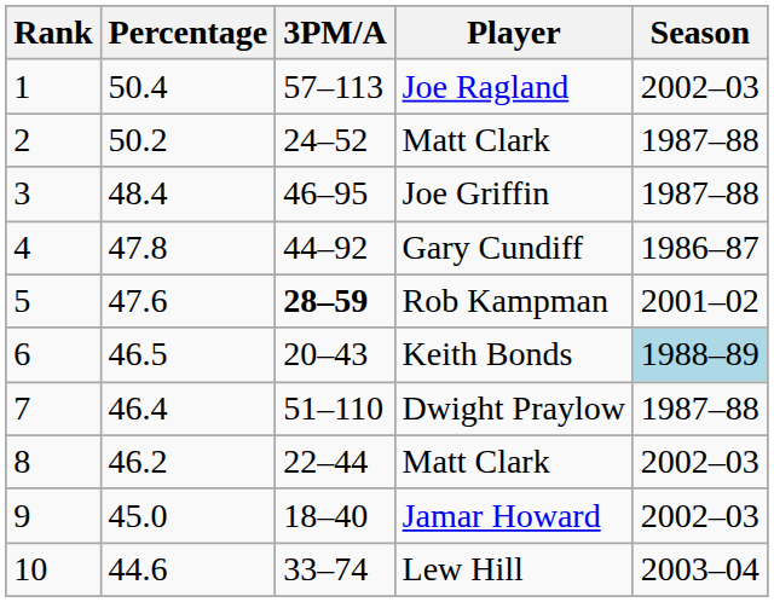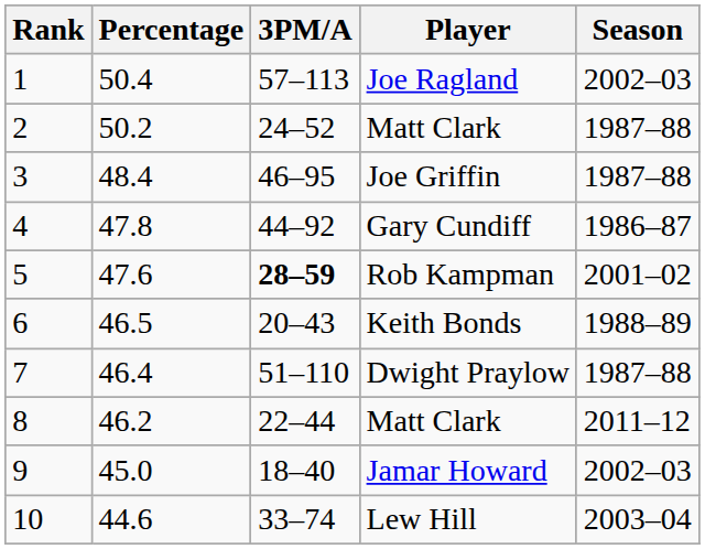 <table class="wikitable">
 <tr>
 <th>Rank</th>
 <th>Percentage</th>
 <th>3PM/A</th>
 <th>Player</th>
 <th>Season</th>
 </tr>
 <tr>
 <td>1</td>
 <td>50.4</td>
 <td>57–113</td>
 <td><a href='#'>Joe Ragland</a></td>
 <td>2002–03</td>
 </tr>
 <tr>
 <td>2</td>
 <td>50.2</td>
 <td>24–52</td>
 <td>Matt Clark</td>
 <td>1987–88</td>
 </tr>
 <tr>
 <td>3</td>
 <td>48.4</td>
 <td>46–95</td>
 <td>Joe Griffin</td>
 <td>1987–88</td>
 </tr>
 <tr>
 <td>4</td>
 <td>47.8</td>
 <td>44–92</td>
 <td>Gary Cundiff</td>
 <td>1986–87</td>
 </tr>
 <tr>
 <td>5</td>
 <td>47.6</td>
 <td><strong>28–59</strong></td>
 <td>Rob Kampman</td>
 <td>2001–02</td>
 </tr>
 <tr>
 <td>6</td>
 <td>46.5</td>
 <td>20–43</td>
 <td>Keith Bonds</td>
-<td style="background: lightblue;">1988–89</td>
+<td>1988–89</td>
 </tr>
 <tr>
 <td>7</td>
 <td>46.4</td>
 <td>51–110</td>
 <td>Dwight Praylow</td>
 <td>1987–88</td>
 </tr>
 <tr>
 <td>8</td>
 <td>46.2</td>
 <td>22–44</td>
 <td>Matt Clark</td>
-<td>2002–03</td>
+<td>2011–12</td>
 </tr>
 <tr>
 <td>9</td>
 <td>45.0</td>
 <td>18–40</td>
 <td><a href='#'>Jamar Howard</a></td>
 <td>2002–03</td>
 </tr>
 <tr>
 <td>10</td>
 <td>44.6</td>
 <td>33–74</td>
 <td>Lew Hill</td>
 <td>2003–04</td>
 </tr>
 </table>
